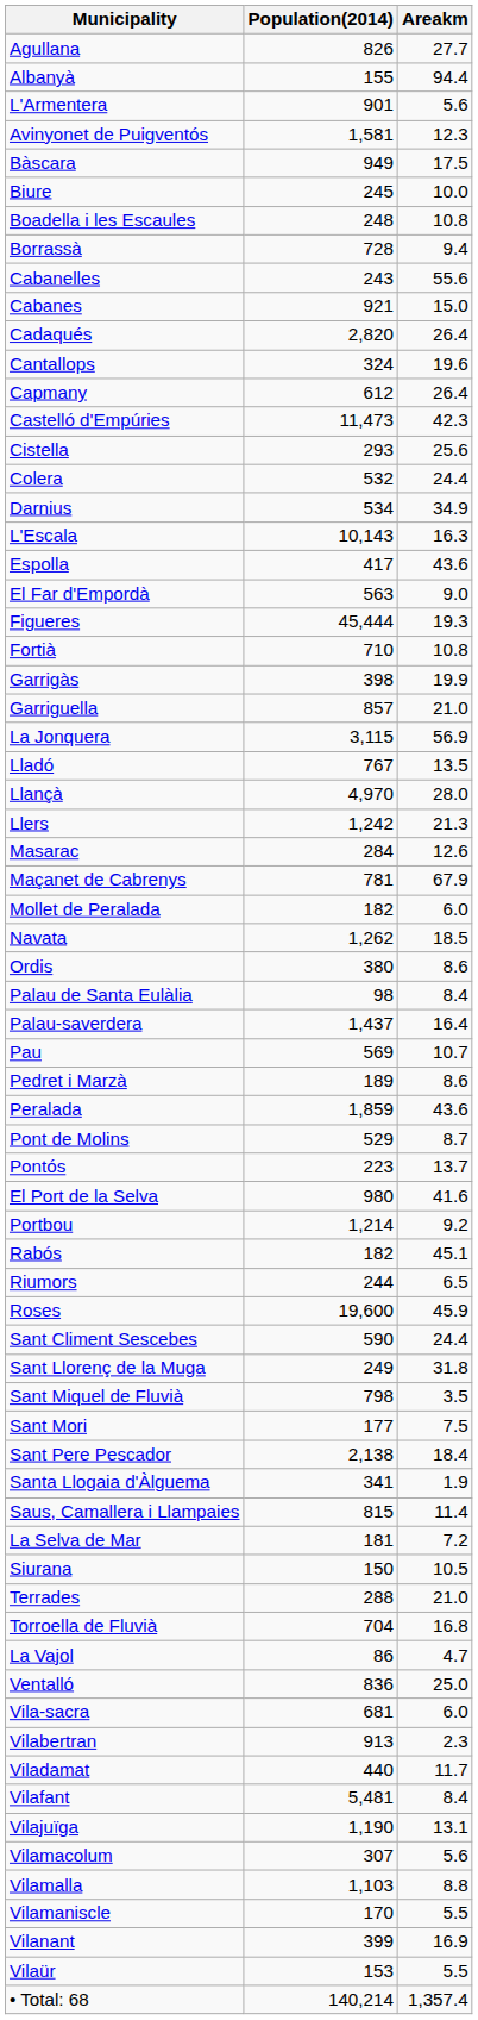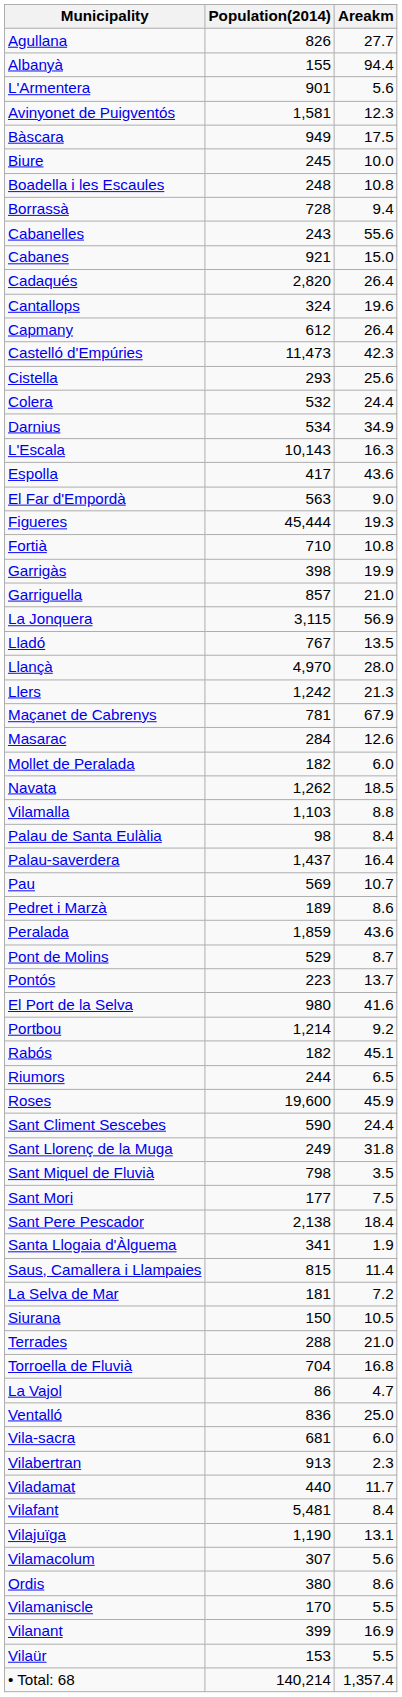 <table class="wikitable sortable">
 <tr>
 <th>Municipality</th>
 <th>Population(2014)</th>
 <th>Areakm</th>
 </tr>
 <tr>
 <td><a href='#'>Agullana</a></td>
 <td align=right>826</td>
 <td align=right>27.7</td>
 </tr>
 <tr>
 <td><a href='#'>Albanyà</a></td>
 <td align=right>155</td>
 <td align=right>94.4</td>
 </tr>
 <tr>
 <td><a href='#'>L'Armentera</a></td>
 <td align=right>901</td>
 <td align=right>5.6</td>
 </tr>
 <tr>
 <td><a href='#'>Avinyonet de Puigventós</a></td>
 <td align=right>1,581</td>
 <td align=right>12.3</td>
 </tr>
 <tr>
 <td><a href='#'>Bàscara</a></td>
 <td align=right>949</td>
 <td align=right>17.5</td>
 </tr>
 <tr>
 <td><a href='#'>Biure</a></td>
 <td align=right>245</td>
 <td align=right>10.0</td>
 </tr>
 <tr>
 <td><a href='#'>Boadella i les Escaules</a></td>
 <td align=right>248</td>
 <td align=right>10.8</td>
 </tr>
 <tr>
 <td><a href='#'>Borrassà</a></td>
 <td align=right>728</td>
 <td align=right>9.4</td>
 </tr>
 <tr>
 <td><a href='#'>Cabanelles</a></td>
 <td align=right>243</td>
 <td align=right>55.6</td>
 </tr>
 <tr>
 <td><a href='#'>Cabanes</a></td>
 <td align=right>921</td>
 <td align=right>15.0</td>
 </tr>
 <tr>
 <td><a href='#'>Cadaqués</a></td>
 <td align=right>2,820</td>
 <td align=right>26.4</td>
 </tr>
 <tr>
 <td><a href='#'>Cantallops</a></td>
 <td align=right>324</td>
 <td align=right>19.6</td>
 </tr>
 <tr>
 <td><a href='#'>Capmany</a></td>
 <td align=right>612</td>
 <td align=right>26.4</td>
 </tr>
 <tr>
 <td><a href='#'>Castelló d'Empúries</a></td>
 <td align=right>11,473</td>
 <td align=right>42.3</td>
 </tr>
 <tr>
 <td><a href='#'>Cistella</a></td>
 <td align=right>293</td>
 <td align=right>25.6</td>
 </tr>
 <tr>
 <td><a href='#'>Colera</a></td>
 <td align=right>532</td>
 <td align=right>24.4</td>
 </tr>
 <tr>
 <td><a href='#'>Darnius</a></td>
 <td align=right>534</td>
 <td align=right>34.9</td>
 </tr>
 <tr>
 <td><a href='#'>L'Escala</a></td>
 <td align=right>10,143</td>
 <td align=right>16.3</td>
 </tr>
 <tr>
 <td><a href='#'>Espolla</a></td>
 <td align=right>417</td>
 <td align=right>43.6</td>
 </tr>
 <tr>
 <td><a href='#'>El Far d'Empordà</a></td>
 <td align=right>563</td>
 <td align=right>9.0</td>
 </tr>
 <tr>
 <td><a href='#'>Figueres</a></td>
 <td align=right>45,444</td>
 <td align=right>19.3</td>
 </tr>
 <tr>
 <td><a href='#'>Fortià</a></td>
 <td align=right>710</td>
 <td align=right>10.8</td>
 </tr>
 <tr>
 <td><a href='#'>Garrigàs</a></td>
 <td align=right>398</td>
 <td align=right>19.9</td>
 </tr>
 <tr>
 <td><a href='#'>Garriguella</a></td>
 <td align=right>857</td>
 <td align=right>21.0</td>
 </tr>
 <tr>
 <td><a href='#'>La Jonquera</a></td>
 <td align=right>3,115</td>
 <td align=right>56.9</td>
 </tr>
 <tr>
 <td><a href='#'>Lladó</a></td>
 <td align=right>767</td>
 <td align=right>13.5</td>
 </tr>
 <tr>
 <td><a href='#'>Llançà</a></td>
 <td align=right>4,970</td>
 <td align=right>28.0</td>
 </tr>
 <tr>
 <td><a href='#'>Llers</a></td>
 <td align=right>1,242</td>
 <td align=right>21.3</td>
 </tr>
 <tr>
+<td><a href='#'>Maçanet de Cabrenys</a></td>
+<td align=right>781</td>
+<td align=right>67.9</td>
+</tr>
+<tr>
 <td><a href='#'>Masarac</a></td>
 <td align=right>284</td>
 <td align=right>12.6</td>
-</tr>
-<tr>
-<td><a href='#'>Maçanet de Cabrenys</a></td>
-<td align=right>781</td>
-<td align=right>67.9</td>
 </tr>
 <tr>
 <td><a href='#'>Mollet de Peralada</a></td>
 <td align=right>182</td>
 <td align=right>6.0</td>
 </tr>
 <tr>
 <td><a href='#'>Navata</a></td>
 <td align=right>1,262</td>
 <td align=right>18.5</td>
 </tr>
 <tr>
-<td><a href='#'>Ordis</a></td>
-<td align=right>380</td>
-<td align=right>8.6</td>
+<td><a href='#'>Vilamalla</a></td>
+<td align=right>1,103</td>
+<td align=right>8.8</td>
 </tr>
 <tr>
 <td><a href='#'>Palau de Santa Eulàlia</a></td>
 <td align=right>98</td>
 <td align=right>8.4</td>
 </tr>
 <tr>
 <td><a href='#'>Palau-saverdera</a></td>
 <td align=right>1,437</td>
 <td align=right>16.4</td>
 </tr>
 <tr>
 <td><a href='#'>Pau</a></td>
 <td align=right>569</td>
 <td align=right>10.7</td>
 </tr>
 <tr>
 <td><a href='#'>Pedret i Marzà</a></td>
 <td align=right>189</td>
 <td align=right>8.6</td>
 </tr>
 <tr>
 <td><a href='#'>Peralada</a></td>
 <td align=right>1,859</td>
 <td align=right>43.6</td>
 </tr>
 <tr>
 <td><a href='#'>Pont de Molins</a></td>
 <td align=right>529</td>
 <td align=right>8.7</td>
 </tr>
 <tr>
 <td><a href='#'>Pontós</a></td>
 <td align=right>223</td>
 <td align=right>13.7</td>
 </tr>
 <tr>
 <td><a href='#'>El Port de la Selva</a></td>
 <td align=right>980</td>
 <td align=right>41.6</td>
 </tr>
 <tr>
 <td><a href='#'>Portbou</a></td>
 <td align=right>1,214</td>
 <td align=right>9.2</td>
 </tr>
 <tr>
 <td><a href='#'>Rabós</a></td>
 <td align=right>182</td>
 <td align=right>45.1</td>
 </tr>
 <tr>
 <td><a href='#'>Riumors</a></td>
 <td align=right>244</td>
 <td align=right>6.5</td>
 </tr>
 <tr>
 <td><a href='#'>Roses</a></td>
 <td align=right>19,600</td>
 <td align=right>45.9</td>
 </tr>
 <tr>
 <td><a href='#'>Sant Climent Sescebes</a></td>
 <td align=right>590</td>
 <td align=right>24.4</td>
 </tr>
 <tr>
 <td><a href='#'>Sant Llorenç de la Muga</a></td>
 <td align=right>249</td>
 <td align=right>31.8</td>
 </tr>
 <tr>
 <td><a href='#'>Sant Miquel de Fluvià</a></td>
 <td align=right>798</td>
 <td align=right>3.5</td>
 </tr>
 <tr>
 <td><a href='#'>Sant Mori</a></td>
 <td align=right>177</td>
 <td align=right>7.5</td>
 </tr>
 <tr>
 <td><a href='#'>Sant Pere Pescador</a></td>
 <td align=right>2,138</td>
 <td align=right>18.4</td>
 </tr>
 <tr>
 <td><a href='#'>Santa Llogaia d'Àlguema</a></td>
 <td align=right>341</td>
 <td align=right>1.9</td>
 </tr>
 <tr>
 <td><a href='#'>Saus, Camallera i Llampaies</a></td>
 <td align=right>815</td>
 <td align=right>11.4</td>
 </tr>
 <tr>
 <td><a href='#'>La Selva de Mar</a></td>
 <td align=right>181</td>
 <td align=right>7.2</td>
 </tr>
 <tr>
 <td><a href='#'>Siurana</a></td>
 <td align=right>150</td>
 <td align=right>10.5</td>
 </tr>
 <tr>
 <td><a href='#'>Terrades</a></td>
 <td align=right>288</td>
 <td align=right>21.0</td>
 </tr>
 <tr>
 <td><a href='#'>Torroella de Fluvià</a></td>
 <td align=right>704</td>
 <td align=right>16.8</td>
 </tr>
 <tr>
 <td><a href='#'>La Vajol</a></td>
 <td align=right>86</td>
 <td align=right>4.7</td>
 </tr>
 <tr>
 <td><a href='#'>Ventalló</a></td>
 <td align=right>836</td>
 <td align=right>25.0</td>
 </tr>
 <tr>
 <td><a href='#'>Vila-sacra</a></td>
 <td align=right>681</td>
 <td align=right>6.0</td>
 </tr>
 <tr>
 <td><a href='#'>Vilabertran</a></td>
 <td align=right>913</td>
 <td align=right>2.3</td>
 </tr>
 <tr>
 <td><a href='#'>Viladamat</a></td>
 <td align=right>440</td>
 <td align=right>11.7</td>
 </tr>
 <tr>
 <td><a href='#'>Vilafant</a></td>
 <td align=right>5,481</td>
 <td align=right>8.4</td>
 </tr>
 <tr>
 <td><a href='#'>Vilajuïga</a></td>
 <td align=right>1,190</td>
 <td align=right>13.1</td>
 </tr>
 <tr>
 <td><a href='#'>Vilamacolum</a></td>
 <td align=right>307</td>
 <td align=right>5.6</td>
 </tr>
 <tr>
-<td><a href='#'>Vilamalla</a></td>
-<td align=right>1,103</td>
-<td align=right>8.8</td>
+<td><a href='#'>Ordis</a></td>
+<td align=right>380</td>
+<td align=right>8.6</td>
 </tr>
 <tr>
 <td><a href='#'>Vilamaniscle</a></td>
 <td align=right>170</td>
 <td align=right>5.5</td>
 </tr>
 <tr>
 <td><a href='#'>Vilanant</a></td>
 <td align=right>399</td>
 <td align=right>16.9</td>
 </tr>
 <tr>
 <td><a href='#'>Vilaür</a></td>
 <td align=right>153</td>
 <td align=right>5.5</td>
 </tr>
 <tr>
 <td>• Total: 68</td>
 <td align=right>140,214</td>
 <td align=right>1,357.4</td>
 </tr>
 </table>
